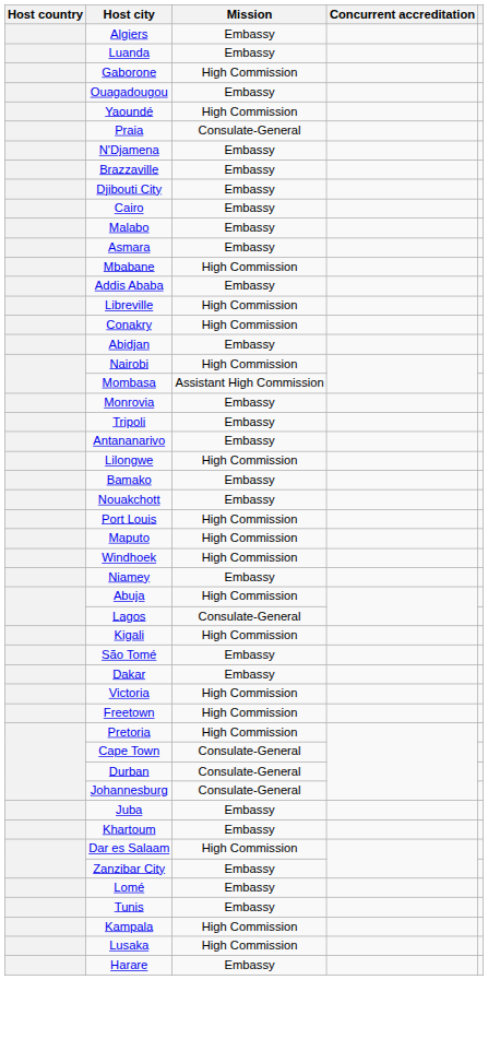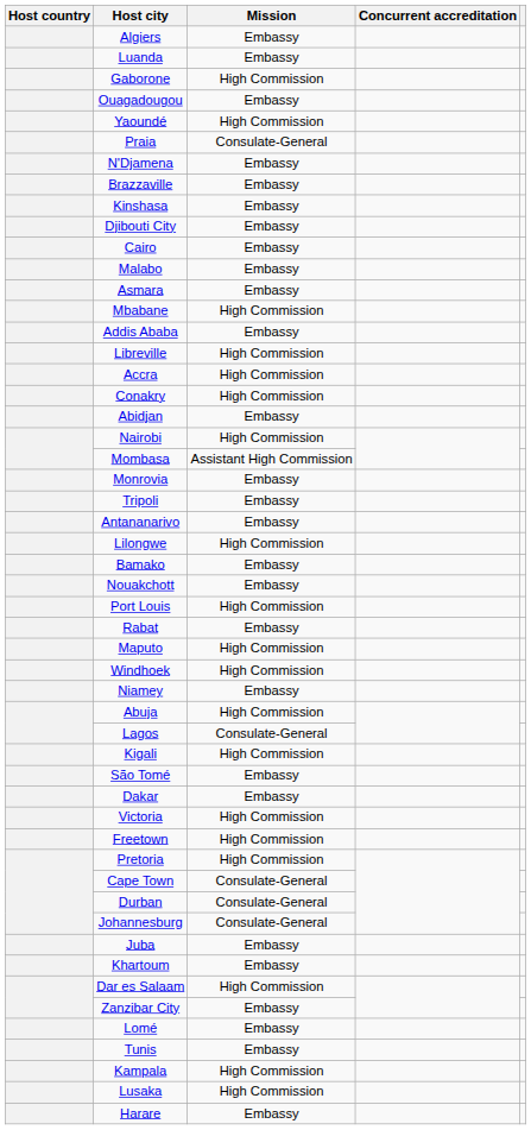 <table class="wikitable plainrowheaders" style="text-align:center;">
 <tr>
 <th scope="col">Host country</th>
 <th scope="col">Host city</th>
 <th scope="col">Mission</th>
 <th scope="col">Concurrent accreditation</th>
 <th scope="col"></th>
 </tr>
 <tr>
 <th scope="row"></th>
 <td><a href='#'>Algiers</a></td>
 <td>Embassy</td>
 <td></td>
 <td></td>
 </tr>
 <tr>
 <th scope="row"></th>
 <td><a href='#'>Luanda</a></td>
 <td>Embassy</td>
 <td></td>
 <td></td>
 </tr>
 <tr>
 <th scope="row"></th>
 <td><a href='#'>Gaborone</a></td>
 <td>High Commission</td>
 <td></td>
 <td></td>
 </tr>
 <tr>
 <th scope="row"></th>
 <td><a href='#'>Ouagadougou</a></td>
 <td>Embassy</td>
 <td></td>
 <td></td>
 </tr>
 <tr>
 <th scope="row"></th>
 <td><a href='#'>Yaoundé</a></td>
 <td>High Commission</td>
 <td></td>
 <td></td>
 </tr>
 <tr>
 <th scope="row"></th>
 <td><a href='#'>Praia</a></td>
 <td>Consulate-General</td>
 <td></td>
 <td></td>
 </tr>
 <tr>
 <th scope="row"></th>
 <td><a href='#'>N'Djamena</a></td>
 <td>Embassy</td>
 <td></td>
 <td></td>
 </tr>
 <tr>
 <th scope="row"></th>
 <td><a href='#'>Brazzaville</a></td>
 <td>Embassy</td>
 <td></td>
 <td></td>
 </tr>
 <tr>
 <th scope="row"></th>
+<td><a href='#'>Kinshasa</a></td>
+<td>Embassy</td>
+<td></td>
+<td></td>
+</tr>
+<tr>
+<th scope="row"></th>
 <td><a href='#'>Djibouti City</a></td>
 <td>Embassy</td>
 <td></td>
 <td></td>
 </tr>
 <tr>
 <th scope="row"></th>
 <td><a href='#'>Cairo</a></td>
 <td>Embassy</td>
 <td></td>
 <td></td>
 </tr>
 <tr>
 <th scope="row"></th>
 <td><a href='#'>Malabo</a></td>
 <td>Embassy</td>
 <td></td>
 <td></td>
 </tr>
 <tr>
 <th scope="row"></th>
 <td><a href='#'>Asmara</a></td>
 <td>Embassy</td>
 <td></td>
 <td></td>
 </tr>
 <tr>
 <th scope="row"></th>
 <td><a href='#'>Mbabane</a></td>
 <td>High Commission</td>
 <td></td>
 <td></td>
 </tr>
 <tr>
 <th scope="row"></th>
 <td><a href='#'>Addis Ababa</a></td>
 <td>Embassy</td>
 <td></td>
 <td></td>
 </tr>
 <tr>
 <th scope="row"></th>
 <td><a href='#'>Libreville</a></td>
+<td>High Commission</td>
+<td></td>
+<td></td>
+</tr>
+<tr>
+<th scope="row"></th>
+<td><a href='#'>Accra</a></td>
 <td>High Commission</td>
 <td></td>
 <td></td>
 </tr>
 <tr>
 <th scope="row"></th>
 <td><a href='#'>Conakry</a></td>
 <td>High Commission</td>
 <td></td>
 <td></td>
 </tr>
 <tr>
 <th scope="row"></th>
 <td><a href='#'>Abidjan</a></td>
 <td>Embassy</td>
 <td></td>
 <td></td>
 </tr>
 <tr>
 <th scope="row" rowspan="2"></th>
 <td><a href='#'>Nairobi</a></td>
 <td>High Commission</td>
 <td rowspan="2"></td>
 <td></td>
 </tr>
 <tr>
 <td><a href='#'>Mombasa</a></td>
 <td>Assistant High Commission</td>
 <td></td>
 </tr>
 <tr>
 <th scope="row"></th>
 <td><a href='#'>Monrovia</a></td>
 <td>Embassy</td>
 <td></td>
 <td></td>
 </tr>
 <tr>
 <th scope="row"></th>
 <td><a href='#'>Tripoli</a></td>
 <td>Embassy</td>
 <td></td>
 <td></td>
 </tr>
 <tr>
 <th scope="row"></th>
 <td><a href='#'>Antananarivo</a></td>
 <td>Embassy</td>
 <td></td>
 <td></td>
 </tr>
 <tr>
 <th scope="row"></th>
 <td><a href='#'>Lilongwe</a></td>
 <td>High Commission</td>
 <td></td>
 <td></td>
 </tr>
 <tr>
 <th scope="row"></th>
 <td><a href='#'>Bamako</a></td>
 <td>Embassy</td>
 <td></td>
 <td></td>
 </tr>
 <tr>
 <th scope="row"></th>
 <td><a href='#'>Nouakchott</a></td>
 <td>Embassy</td>
 <td></td>
 <td></td>
 </tr>
 <tr>
 <th scope="row"></th>
 <td><a href='#'>Port Louis</a></td>
 <td>High Commission</td>
+<td></td>
+<td></td>
+</tr>
+<tr>
+<th scope="row"></th>
+<td><a href='#'>Rabat</a></td>
+<td>Embassy</td>
 <td></td>
 <td></td>
 </tr>
 <tr>
 <th scope="row"></th>
 <td><a href='#'>Maputo</a></td>
 <td>High Commission</td>
 <td></td>
 <td></td>
 </tr>
 <tr>
 <th scope="row"></th>
 <td><a href='#'>Windhoek</a></td>
 <td>High Commission</td>
 <td></td>
 <td></td>
 </tr>
 <tr>
 <th scope="row"></th>
 <td><a href='#'>Niamey</a></td>
 <td>Embassy</td>
 <td></td>
 <td></td>
 </tr>
 <tr>
 <th scope="row" rowspan="2"></th>
 <td><a href='#'>Abuja</a></td>
 <td>High Commission</td>
 <td rowspan="2"></td>
 <td></td>
 </tr>
 <tr>
 <td><a href='#'>Lagos</a></td>
 <td>Consulate-General</td>
 <td></td>
 </tr>
 <tr>
 <th scope="row"></th>
 <td><a href='#'>Kigali</a></td>
 <td>High Commission</td>
 <td></td>
 <td></td>
 </tr>
 <tr>
 <th scope="row"></th>
 <td><a href='#'>São Tomé</a></td>
 <td>Embassy</td>
 <td></td>
 <td></td>
 </tr>
 <tr>
 <th scope="row"></th>
 <td><a href='#'>Dakar</a></td>
 <td>Embassy</td>
 <td></td>
 <td></td>
 </tr>
 <tr>
 <th scope="row"></th>
 <td><a href='#'>Victoria</a></td>
 <td>High Commission</td>
 <td></td>
 <td></td>
 </tr>
 <tr>
 <th scope="row"></th>
 <td><a href='#'>Freetown</a></td>
 <td>High Commission</td>
 <td></td>
 <td></td>
 </tr>
 <tr>
 <th scope="row" rowspan="4"></th>
 <td><a href='#'>Pretoria</a></td>
 <td>High Commission</td>
 <td rowspan="4"></td>
 <td></td>
 </tr>
 <tr>
 <td><a href='#'>Cape Town</a></td>
 <td>Consulate-General</td>
 <td></td>
 </tr>
 <tr>
 <td><a href='#'>Durban</a></td>
 <td>Consulate-General</td>
 <td></td>
 </tr>
 <tr>
 <td><a href='#'>Johannesburg</a></td>
 <td>Consulate-General</td>
 <td></td>
 </tr>
 <tr>
 <th scope="row"></th>
 <td><a href='#'>Juba</a></td>
 <td>Embassy</td>
 <td></td>
 <td></td>
 </tr>
 <tr>
 <th scope="row"></th>
 <td><a href='#'>Khartoum</a></td>
 <td>Embassy</td>
 <td></td>
 <td></td>
 </tr>
 <tr>
 <th scope="row" rowspan="2"></th>
 <td><a href='#'>Dar es Salaam</a></td>
 <td>High Commission</td>
 <td rowspan="2"></td>
 <td></td>
 </tr>
 <tr>
 <td><a href='#'>Zanzibar City</a></td>
 <td>Embassy</td>
 <td></td>
 </tr>
 <tr>
 <th scope="row"></th>
 <td><a href='#'>Lomé</a></td>
 <td>Embassy</td>
 <td></td>
 <td></td>
 </tr>
 <tr>
 <th scope="row"></th>
 <td><a href='#'>Tunis</a></td>
 <td>Embassy</td>
 <td></td>
 <td></td>
 </tr>
 <tr>
 <th scope="row"></th>
 <td><a href='#'>Kampala</a></td>
 <td>High Commission</td>
 <td></td>
 <td></td>
 </tr>
 <tr>
 <th scope="row"></th>
 <td><a href='#'>Lusaka</a></td>
 <td>High Commission</td>
 <td></td>
 <td></td>
 </tr>
 <tr>
 <th scope="row"></th>
 <td><a href='#'>Harare</a></td>
 <td>Embassy</td>
 <td></td>
 <td></td>
 </tr>
 </table>
